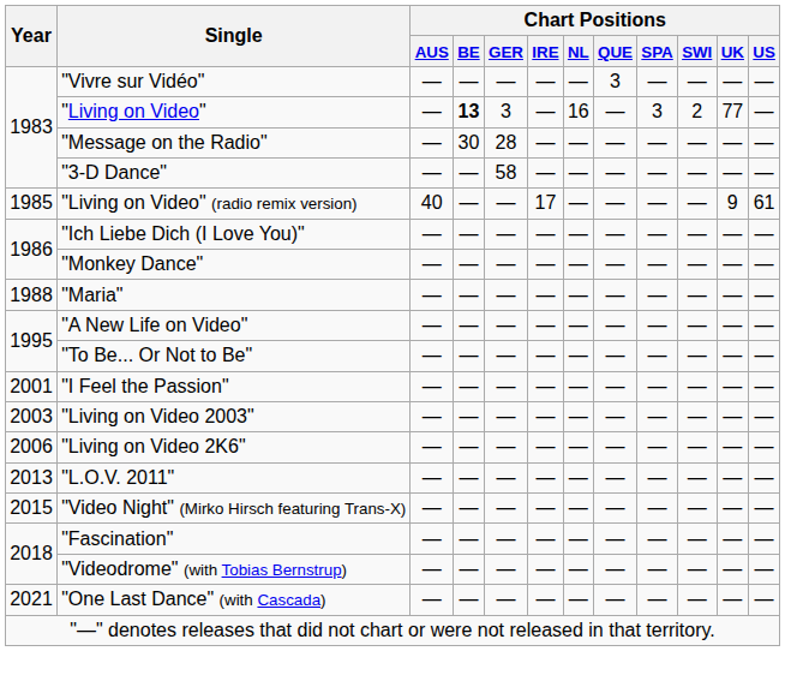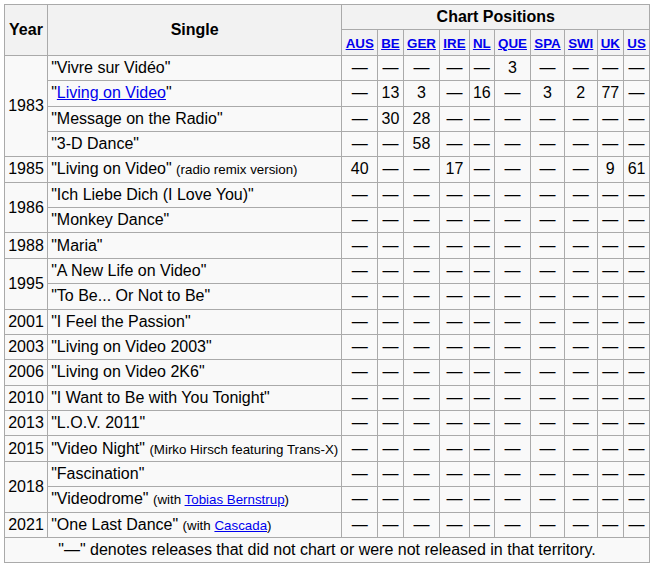 <table class="wikitable">
 <tr>
 <th rowspan="2">Year</th>
 <th rowspan="2">Single</th>
 <th colspan="10">Chart Positions</th>
 </tr>
 <tr>
 <th><small><a href='#'>AUS</a></small><br></th>
 <th><small><a href='#'>BE</a></small><br></th>
 <th><small><a href='#'>GER</a></small><br></th>
 <th><small><a href='#'>IRE</a></small><br></th>
 <th><small><a href='#'>NL</a></small><br></th>
 <th><small><a href='#'>QUE</a></small><br></th>
 <th><small><a href='#'>SPA</a></small><br></th>
 <th><small><a href='#'>SWI</a></small><br></th>
 <th><small><a href='#'>UK</a></small><br></th>
 <th><small><a href='#'>US</a></small><br></th>
 </tr>
 <tr>
 <td rowspan="4">1983</td>
 <td>"Vivre sur Vidéo"</td>
 <td style="text-align:center;">—</td>
 <td style="text-align:center;">—</td>
 <td style="text-align:center;">—</td>
 <td style="text-align:center;">—</td>
 <td style="text-align:center;">—</td>
 <td style="text-align:center;">3</td>
 <td style="text-align:center;">—</td>
 <td style="text-align:center;">—</td>
 <td style="text-align:center;">—</td>
 <td style="text-align:center;">—</td>
 </tr>
 <tr>
 <td>"<a href='#'>Living on Video</a>"</td>
 <td style="text-align:center;">—</td>
-<td style="text-align:center;"><strong>13</strong></td>
+<td style="text-align:center;">13</td>
 <td style="text-align:center;">3</td>
 <td style="text-align:center;">—</td>
 <td style="text-align:center;">16</td>
 <td style="text-align:center;">—</td>
 <td style="text-align:center;">3</td>
 <td style="text-align:center;">2</td>
 <td style="text-align:center;">77</td>
 <td style="text-align:center;">—</td>
 </tr>
 <tr>
 <td>"Message on the Radio"</td>
 <td style="text-align:center;">—</td>
 <td style="text-align:center;">30</td>
 <td style="text-align:center;">28</td>
 <td style="text-align:center;">—</td>
 <td style="text-align:center;">—</td>
 <td style="text-align:center;">—</td>
 <td style="text-align:center;">—</td>
 <td style="text-align:center;">—</td>
 <td style="text-align:center;">—</td>
 <td style="text-align:center;">—</td>
 </tr>
 <tr>
 <td>"3-D Dance"</td>
 <td style="text-align:center;">—</td>
 <td style="text-align:center;">—</td>
 <td style="text-align:center;">58</td>
 <td style="text-align:center;">—</td>
 <td style="text-align:center;">—</td>
 <td style="text-align:center;">—</td>
 <td style="text-align:center;">—</td>
 <td style="text-align:center;">—</td>
 <td style="text-align:center;">—</td>
 <td style="text-align:center;">—</td>
 </tr>
 <tr>
 <td>1985</td>
 <td>"Living on Video" <small>(radio remix version)</small></td>
 <td style="text-align:center;">40</td>
 <td style="text-align:center;">—</td>
 <td style="text-align:center;">—</td>
 <td style="text-align:center;">17</td>
 <td style="text-align:center;">—</td>
 <td style="text-align:center;">—</td>
 <td style="text-align:center;">—</td>
 <td style="text-align:center;">—</td>
 <td style="text-align:center;">9</td>
 <td style="text-align:center;">61</td>
 </tr>
 <tr>
 <td rowspan="2">1986</td>
 <td>"Ich Liebe Dich (I Love You)"</td>
 <td style="text-align:center;">—</td>
 <td style="text-align:center;">—</td>
 <td style="text-align:center;">—</td>
 <td style="text-align:center;">—</td>
 <td style="text-align:center;">—</td>
 <td style="text-align:center;">—</td>
 <td style="text-align:center;">—</td>
 <td style="text-align:center;">—</td>
 <td style="text-align:center;">—</td>
 <td style="text-align:center;">—</td>
 </tr>
 <tr>
 <td>"Monkey Dance"</td>
 <td style="text-align:center;">—</td>
 <td style="text-align:center;">—</td>
 <td style="text-align:center;">—</td>
 <td style="text-align:center;">—</td>
 <td style="text-align:center;">—</td>
 <td style="text-align:center;">—</td>
 <td style="text-align:center;">—</td>
 <td style="text-align:center;">—</td>
 <td style="text-align:center;">—</td>
 <td style="text-align:center;">—</td>
 </tr>
 <tr>
 <td>1988</td>
 <td>"Maria"</td>
 <td style="text-align:center;">—</td>
 <td style="text-align:center;">—</td>
 <td style="text-align:center;">—</td>
 <td style="text-align:center;">—</td>
 <td style="text-align:center;">—</td>
 <td style="text-align:center;">—</td>
 <td style="text-align:center;">—</td>
 <td style="text-align:center;">—</td>
 <td style="text-align:center;">—</td>
 <td style="text-align:center;">—</td>
 </tr>
 <tr>
 <td rowspan="2">1995</td>
 <td>"A New Life on Video"</td>
 <td style="text-align:center;">—</td>
 <td style="text-align:center;">—</td>
 <td style="text-align:center;">—</td>
 <td style="text-align:center;">—</td>
 <td style="text-align:center;">—</td>
 <td style="text-align:center;">—</td>
 <td style="text-align:center;">—</td>
 <td style="text-align:center;">—</td>
 <td style="text-align:center;">—</td>
 <td style="text-align:center;">—</td>
 </tr>
 <tr>
 <td>"To Be... Or Not to Be"</td>
 <td style="text-align:center;">—</td>
 <td style="text-align:center;">—</td>
 <td style="text-align:center;">—</td>
 <td style="text-align:center;">—</td>
 <td style="text-align:center;">—</td>
 <td style="text-align:center;">—</td>
 <td style="text-align:center;">—</td>
 <td style="text-align:center;">—</td>
 <td style="text-align:center;">—</td>
 <td style="text-align:center;">—</td>
 </tr>
 <tr>
 <td>2001</td>
 <td>"I Feel the Passion"</td>
 <td style="text-align:center;">—</td>
 <td style="text-align:center;">—</td>
 <td style="text-align:center;">—</td>
 <td style="text-align:center;">—</td>
 <td style="text-align:center;">—</td>
 <td style="text-align:center;">—</td>
 <td style="text-align:center;">—</td>
 <td style="text-align:center;">—</td>
 <td style="text-align:center;">—</td>
 <td style="text-align:center;">—</td>
 </tr>
 <tr>
 <td>2003</td>
 <td>"Living on Video 2003"</td>
 <td style="text-align:center;">—</td>
 <td style="text-align:center;">—</td>
 <td style="text-align:center;">—</td>
 <td style="text-align:center;">—</td>
 <td style="text-align:center;">—</td>
 <td style="text-align:center;">—</td>
 <td style="text-align:center;">—</td>
 <td style="text-align:center;">—</td>
 <td style="text-align:center;">—</td>
 <td style="text-align:center;">—</td>
 </tr>
 <tr>
 <td>2006</td>
 <td>"Living on Video 2K6"</td>
 <td style="text-align:center;">—</td>
 <td style="text-align:center;">—</td>
 <td style="text-align:center;">—</td>
 <td style="text-align:center;">—</td>
 <td style="text-align:center;">—</td>
 <td style="text-align:center;">—</td>
 <td style="text-align:center;">—</td>
 <td style="text-align:center;">—</td>
 <td style="text-align:center;">—</td>
 <td style="text-align:center;">—</td>
 </tr>
 <tr>
+<td>2010</td>
+<td>"I Want to Be with You Tonight"</td>
+<td style="text-align:center;">—</td>
+<td style="text-align:center;">—</td>
+<td style="text-align:center;">—</td>
+<td style="text-align:center;">—</td>
+<td style="text-align:center;">—</td>
+<td style="text-align:center;">—</td>
+<td style="text-align:center;">—</td>
+<td style="text-align:center;">—</td>
+<td style="text-align:center;">—</td>
+<td style="text-align:center;">—</td>
+</tr>
+<tr>
 <td>2013</td>
 <td>"L.O.V. 2011"</td>
 <td style="text-align:center;">—</td>
 <td style="text-align:center;">—</td>
 <td style="text-align:center;">—</td>
 <td style="text-align:center;">—</td>
 <td style="text-align:center;">—</td>
 <td style="text-align:center;">—</td>
 <td style="text-align:center;">—</td>
 <td style="text-align:center;">—</td>
 <td style="text-align:center;">—</td>
 <td style="text-align:center;">—</td>
 </tr>
 <tr>
 <td>2015</td>
 <td>"Video Night" <small>(Mirko Hirsch featuring Trans-X)</small></td>
 <td style="text-align:center;">—</td>
 <td style="text-align:center;">—</td>
 <td style="text-align:center;">—</td>
 <td style="text-align:center;">—</td>
 <td style="text-align:center;">—</td>
 <td style="text-align:center;">—</td>
 <td style="text-align:center;">—</td>
 <td style="text-align:center;">—</td>
 <td style="text-align:center;">—</td>
 <td style="text-align:center;">—</td>
 </tr>
 <tr>
 <td rowspan="2">2018</td>
 <td>"Fascination"</td>
 <td style="text-align:center;">—</td>
 <td style="text-align:center;">—</td>
 <td style="text-align:center;">—</td>
 <td style="text-align:center;">—</td>
 <td style="text-align:center;">—</td>
 <td style="text-align:center;">—</td>
 <td style="text-align:center;">—</td>
 <td style="text-align:center;">—</td>
 <td style="text-align:center;">—</td>
 <td style="text-align:center;">—</td>
 </tr>
 <tr>
 <td>"Videodrome" <small>(with <a href='#'>Tobias Bernstrup</a>)</small></td>
 <td style="text-align:center;">—</td>
 <td style="text-align:center;">—</td>
 <td style="text-align:center;">—</td>
 <td style="text-align:center;">—</td>
 <td style="text-align:center;">—</td>
 <td style="text-align:center;">—</td>
 <td style="text-align:center;">—</td>
 <td style="text-align:center;">—</td>
 <td style="text-align:center;">—</td>
 <td style="text-align:center;">—</td>
 </tr>
 <tr>
 <td>2021</td>
 <td>"One Last Dance" <small>(with <a href='#'>Cascada</a>)</small></td>
 <td style="text-align:center;">—</td>
 <td style="text-align:center;">—</td>
 <td style="text-align:center;">—</td>
 <td style="text-align:center;">—</td>
 <td style="text-align:center;">—</td>
 <td style="text-align:center;">—</td>
 <td style="text-align:center;">—</td>
 <td style="text-align:center;">—</td>
 <td style="text-align:center;">—</td>
 <td style="text-align:center;">—</td>
 </tr>
 <tr>
 <td colspan="12" style="text-align:center;">"—" denotes releases that did not chart or were not released in that territory.</td>
 </tr>
 </table>
